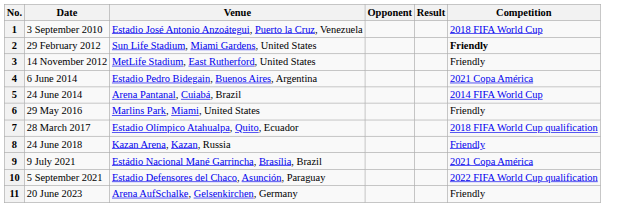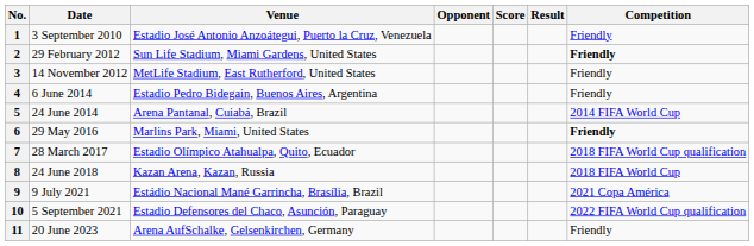 <table class="wikitable sortable plainrowheaders">
 <tr>
 <th scope=col>No.</th>
 <th scope=col>Date</th>
 <th scope=col>Venue</th>
 <th scope=col>Opponent</th>
+<th scope=col>Score</th>
 <th scope=col>Result</th>
 <th scope=col>Competition</th>
 </tr>
 <tr>
 <th scope=row>1</th>
 <td>3 September 2010</td>
 <td><a href='#'>Estadio José Antonio Anzoátegui</a>, <a href='#'>Puerto la Cruz</a>, Venezuela</td>
 <td></td>
 <td></td>
-<td><a href='#'>2018 FIFA World Cup</a></td>
+<td></td>
+<td><a href='#'>Friendly</a></td>
 </tr>
 <tr>
 <th scope=row>2</th>
 <td>29 February 2012</td>
 <td><a href='#'>Sun Life Stadium</a>, <a href='#'>Miami Gardens</a>, United States</td>
+<td></td>
 <td></td>
 <td></td>
 <td><strong>Friendly</strong></td>
 </tr>
 <tr>
 <th scope=row>3</th>
 <td>14 November 2012</td>
 <td><a href='#'>MetLife Stadium</a>, <a href='#'>East Rutherford</a>, United States</td>
 <td></td>
 <td></td>
+<td></td>
 <td>Friendly</td>
 </tr>
 <tr>
 <th scope=row>4</th>
 <td>6 June 2014</td>
 <td><a href='#'>Estadio Pedro Bidegain</a>, <a href='#'>Buenos Aires</a>, Argentina</td>
 <td></td>
 <td></td>
-<td><a href='#'>2021 Copa América</a></td>
+<td></td>
+<td>Friendly</td>
 </tr>
 <tr>
 <th scope=row>5</th>
 <td>24 June 2014</td>
 <td><a href='#'>Arena Pantanal</a>, <a href='#'>Cuiabá</a>, Brazil</td>
+<td></td>
 <td></td>
 <td></td>
 <td><a href='#'>2014 FIFA World Cup</a></td>
 </tr>
 <tr>
 <th scope=row>6</th>
 <td>29 May 2016</td>
 <td><a href='#'>Marlins Park</a>, <a href='#'>Miami</a>, United States</td>
 <td></td>
 <td></td>
-<td>Friendly</td>
+<td></td>
+<td><strong>Friendly</strong></td>
 </tr>
 <tr>
 <th scope=row>7</th>
 <td>28 March 2017</td>
 <td><a href='#'>Estadio Olímpico Atahualpa</a>, <a href='#'>Quito</a>, Ecuador</td>
+<td></td>
 <td></td>
 <td></td>
 <td><a href='#'>2018 FIFA World Cup qualification</a></td>
 </tr>
 <tr>
 <th scope=row>8</th>
 <td>24 June 2018</td>
 <td><a href='#'>Kazan Arena</a>, <a href='#'>Kazan</a>, Russia</td>
 <td></td>
 <td></td>
-<td><a href='#'>Friendly</a></td>
+<td></td>
+<td><a href='#'>2018 FIFA World Cup</a></td>
 </tr>
 <tr>
 <th scope=row>9</th>
 <td>9 July 2021</td>
 <td><a href='#'>Estádio Nacional Mané Garrincha</a>, <a href='#'>Brasília</a>, Brazil</td>
+<td></td>
 <td></td>
 <td></td>
 <td><a href='#'>2021 Copa América</a></td>
 </tr>
 <tr>
 <th scope=row>10</th>
 <td>5 September 2021</td>
 <td><a href='#'>Estadio Defensores del Chaco</a>, <a href='#'>Asunción</a>, Paraguay</td>
 <td></td>
 <td></td>
+<td></td>
 <td><a href='#'>2022 FIFA World Cup qualification</a></td>
 </tr>
 <tr>
 <th scope=row>11</th>
 <td>20 June 2023</td>
 <td><a href='#'>Arena AufSchalke</a>, <a href='#'>Gelsenkirchen</a>, Germany</td>
 <td></td>
 <td></td>
+<td></td>
 <td>Friendly</td>
 </tr>
 </table>
